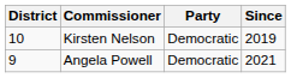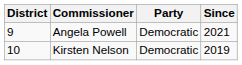 <table class="wikitable">
 <tr>
 <th>District</th>
 <th>Commissioner</th>
 <th>Party</th>
 <th>Since</th>
 </tr>
 <tr>
+<td>9</td>
+<td>Angela Powell</td>
+<td>Democratic</td>
+<td>2021</td>
+</tr>
+<tr>
 <td>10</td>
 <td>Kirsten Nelson</td>
 <td>Democratic</td>
 <td>2019</td>
 </tr>
-<tr>
-<td>9</td>
-<td>Angela Powell</td>
-<td>Democratic</td>
-<td>2021</td>
-</tr>
 </table>
